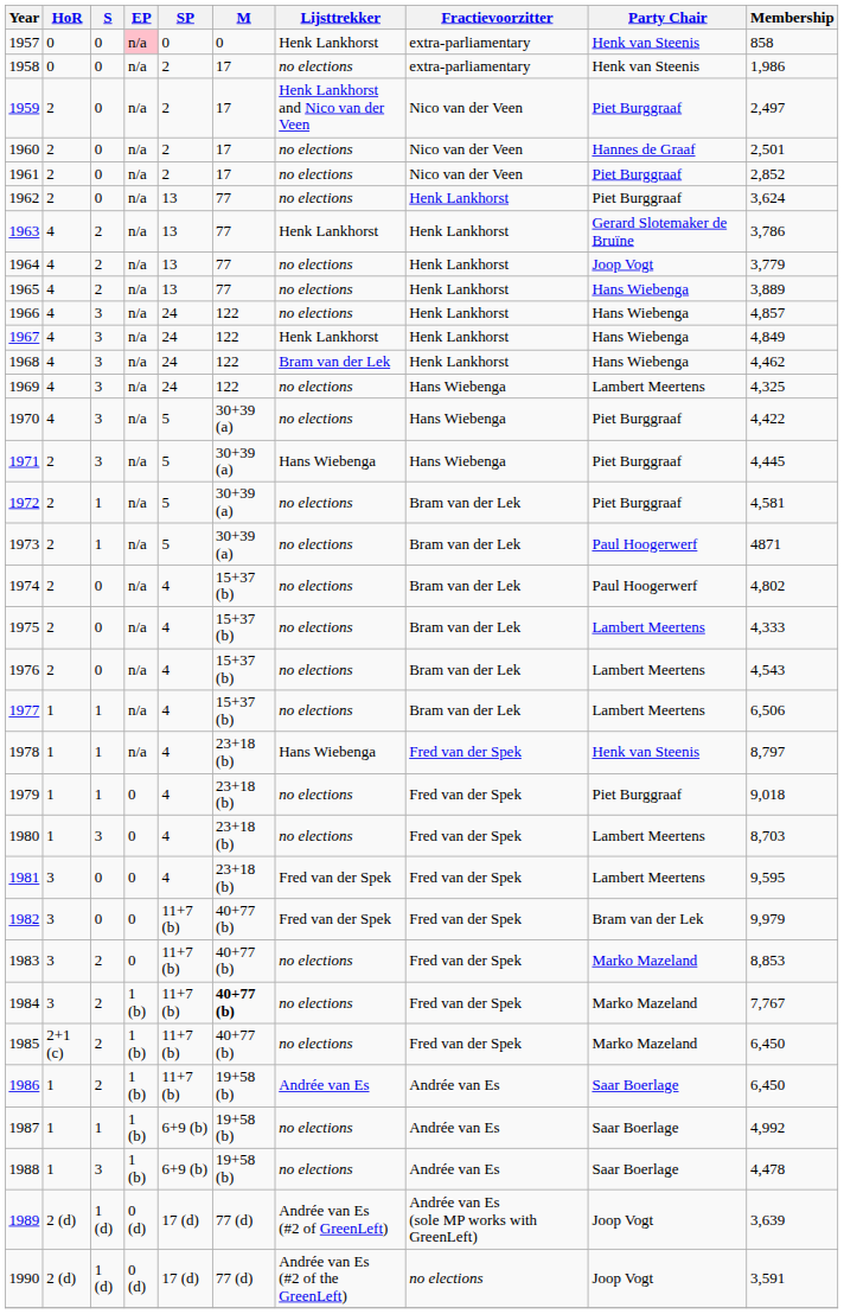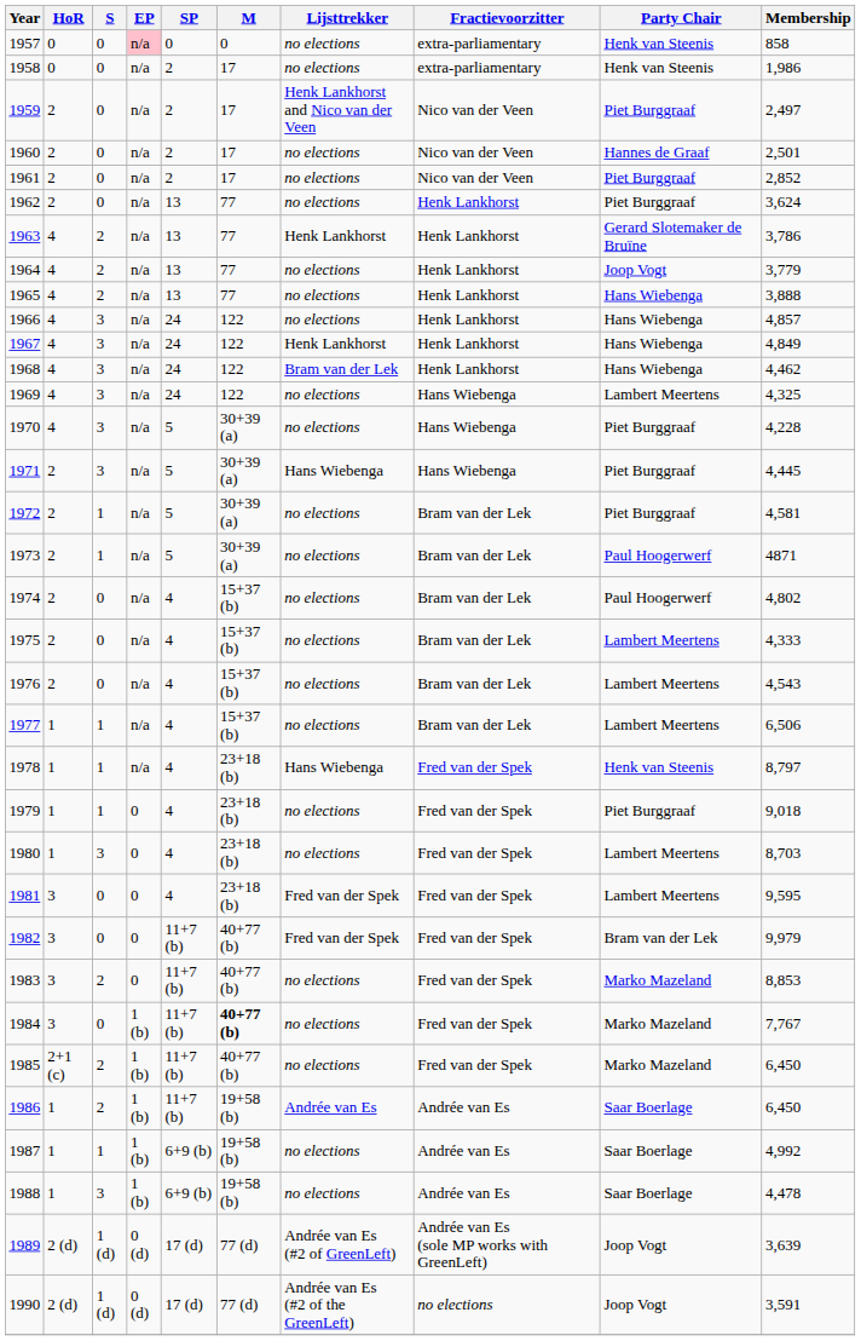 <table class="wikitable">
 <tr>
 <th>Year</th>
 <th><a href='#'>HoR</a></th>
 <th><a href='#'>S</a></th>
 <th><a href='#'>EP</a></th>
 <th><a href='#'>SP</a></th>
 <th><a href='#'>M</a></th>
 <th><a href='#'>Lijsttrekker</a></th>
 <th><a href='#'>Fractievoorzitter</a></th>
 <th><a href='#'>Party Chair</a></th>
 <th>Membership</th>
 </tr>
 <tr>
 <td>1957</td>
 <td>0</td>
 <td>0</td>
 <td style="background: pink;">n/a</td>
 <td>0</td>
 <td>0</td>
-<td>Henk Lankhorst</td>
+<td><em>no elections</em></td>
 <td>extra-parliamentary</td>
 <td><a href='#'>Henk van Steenis</a></td>
 <td>858</td>
 </tr>
 <tr>
 <td>1958</td>
 <td>0</td>
 <td>0</td>
 <td>n/a</td>
 <td>2</td>
 <td>17</td>
 <td><em>no elections</em></td>
 <td>extra-parliamentary</td>
 <td>Henk van Steenis</td>
 <td>1,986</td>
 </tr>
 <tr>
 <td><a href='#'>1959</a></td>
 <td>2</td>
 <td>0</td>
 <td>n/a</td>
 <td>2</td>
 <td>17</td>
 <td><a href='#'>Henk Lankhorst</a> <br> and <a href='#'>Nico van der Veen</a></td>
 <td>Nico van der Veen</td>
 <td><a href='#'>Piet Burggraaf</a></td>
 <td>2,497</td>
 </tr>
 <tr>
 <td>1960</td>
 <td>2</td>
 <td>0</td>
 <td>n/a</td>
 <td>2</td>
 <td>17</td>
 <td><em>no elections</em></td>
 <td>Nico van der Veen</td>
 <td><a href='#'>Hannes de Graaf</a></td>
 <td>2,501</td>
 </tr>
 <tr>
 <td>1961</td>
 <td>2</td>
 <td>0</td>
 <td>n/a</td>
 <td>2</td>
 <td>17</td>
 <td><em>no elections</em></td>
 <td>Nico van der Veen</td>
 <td><a href='#'>Piet Burggraaf</a></td>
 <td>2,852</td>
 </tr>
 <tr>
 <td>1962</td>
 <td>2</td>
 <td>0</td>
 <td>n/a</td>
 <td>13</td>
 <td>77</td>
 <td><em>no elections</em></td>
 <td><a href='#'>Henk Lankhorst</a></td>
 <td>Piet Burggraaf</td>
 <td>3,624</td>
 </tr>
 <tr>
 <td><a href='#'>1963</a></td>
 <td>4</td>
 <td>2</td>
 <td>n/a</td>
 <td>13</td>
 <td>77</td>
 <td>Henk Lankhorst</td>
 <td>Henk Lankhorst</td>
 <td><a href='#'>Gerard Slotemaker de Bruïne</a></td>
 <td>3,786</td>
 </tr>
 <tr>
 <td>1964</td>
 <td>4</td>
 <td>2</td>
 <td>n/a</td>
 <td>13</td>
 <td>77</td>
 <td><em>no elections</em></td>
 <td>Henk Lankhorst</td>
 <td><a href='#'>Joop Vogt</a></td>
 <td>3,779</td>
 </tr>
 <tr>
 <td>1965</td>
 <td>4</td>
 <td>2</td>
 <td>n/a</td>
 <td>13</td>
 <td>77</td>
 <td><em>no elections</em></td>
 <td>Henk Lankhorst</td>
 <td><a href='#'>Hans Wiebenga</a></td>
-<td>3,889</td>
+<td>3,888</td>
 </tr>
 <tr>
 <td>1966</td>
 <td>4</td>
 <td>3</td>
 <td>n/a</td>
 <td>24</td>
 <td>122</td>
 <td><em>no elections</em></td>
 <td>Henk Lankhorst</td>
 <td>Hans Wiebenga</td>
 <td>4,857</td>
 </tr>
 <tr>
 <td><a href='#'>1967</a></td>
 <td>4</td>
 <td>3</td>
 <td>n/a</td>
 <td>24</td>
 <td>122</td>
 <td>Henk Lankhorst</td>
 <td>Henk Lankhorst</td>
 <td>Hans Wiebenga</td>
 <td>4,849</td>
 </tr>
 <tr>
 <td>1968</td>
 <td>4</td>
 <td>3</td>
 <td>n/a</td>
 <td>24</td>
 <td>122</td>
 <td><a href='#'>Bram van der Lek</a></td>
 <td>Henk Lankhorst</td>
 <td>Hans Wiebenga</td>
 <td>4,462</td>
 </tr>
 <tr>
 <td>1969</td>
 <td>4</td>
 <td>3</td>
 <td>n/a</td>
 <td>24</td>
 <td>122</td>
 <td><em>no elections</em></td>
 <td>Hans Wiebenga</td>
 <td>Lambert Meertens</td>
 <td>4,325</td>
 </tr>
 <tr>
 <td>1970</td>
 <td>4</td>
 <td>3</td>
 <td>n/a</td>
 <td>5</td>
 <td>30+39 (a)</td>
 <td><em>no elections</em></td>
 <td>Hans Wiebenga</td>
 <td>Piet Burggraaf</td>
-<td>4,422</td>
+<td>4,228</td>
 </tr>
 <tr>
 <td><a href='#'>1971</a></td>
 <td>2</td>
 <td>3</td>
 <td>n/a</td>
 <td>5</td>
 <td>30+39 (a)</td>
 <td>Hans Wiebenga</td>
 <td>Hans Wiebenga</td>
 <td>Piet Burggraaf</td>
 <td>4,445</td>
 </tr>
 <tr>
 <td><a href='#'>1972</a></td>
 <td>2</td>
 <td>1</td>
 <td>n/a</td>
 <td>5</td>
 <td>30+39 (a)</td>
 <td><em>no elections</em></td>
 <td>Bram van der Lek</td>
 <td>Piet Burggraaf</td>
 <td>4,581</td>
 </tr>
 <tr>
 <td>1973</td>
 <td>2</td>
 <td>1</td>
 <td>n/a</td>
 <td>5</td>
 <td>30+39 (a)</td>
 <td><em>no elections</em></td>
 <td>Bram van der Lek</td>
 <td><a href='#'>Paul Hoogerwerf</a></td>
 <td>4871</td>
 </tr>
 <tr>
 <td>1974</td>
 <td>2</td>
 <td>0</td>
 <td>n/a</td>
 <td>4</td>
 <td>15+37 (b)</td>
 <td><em>no elections</em></td>
 <td>Bram van der Lek</td>
 <td>Paul Hoogerwerf</td>
 <td>4,802</td>
 </tr>
 <tr>
 <td>1975</td>
 <td>2</td>
 <td>0</td>
 <td>n/a</td>
 <td>4</td>
 <td>15+37 (b)</td>
 <td><em>no elections</em></td>
 <td>Bram van der Lek</td>
 <td><a href='#'>Lambert Meertens</a></td>
 <td>4,333</td>
 </tr>
 <tr>
 <td>1976</td>
 <td>2</td>
 <td>0</td>
 <td>n/a</td>
 <td>4</td>
 <td>15+37 (b)</td>
 <td><em>no elections</em></td>
 <td>Bram van der Lek</td>
 <td>Lambert Meertens</td>
 <td>4,543</td>
 </tr>
 <tr>
 <td><a href='#'>1977</a></td>
 <td>1</td>
 <td>1</td>
 <td>n/a</td>
 <td>4</td>
 <td>15+37 (b)</td>
 <td><em>no elections</em></td>
 <td>Bram van der Lek</td>
 <td>Lambert Meertens</td>
 <td>6,506</td>
 </tr>
 <tr>
 <td>1978</td>
 <td>1</td>
 <td>1</td>
 <td>n/a</td>
 <td>4</td>
 <td>23+18 (b)</td>
 <td>Hans Wiebenga</td>
 <td><a href='#'>Fred van der Spek</a></td>
 <td><a href='#'>Henk van Steenis</a></td>
 <td>8,797</td>
 </tr>
 <tr>
 <td>1979</td>
 <td>1</td>
 <td>1</td>
 <td>0</td>
 <td>4</td>
 <td>23+18 (b)</td>
 <td><em>no elections</em></td>
 <td>Fred van der Spek</td>
 <td>Piet Burggraaf</td>
 <td>9,018</td>
 </tr>
 <tr>
 <td>1980</td>
 <td>1</td>
 <td>3</td>
 <td>0</td>
 <td>4</td>
 <td>23+18 (b)</td>
 <td><em>no elections</em></td>
 <td>Fred van der Spek</td>
 <td>Lambert Meertens</td>
 <td>8,703</td>
 </tr>
 <tr>
 <td><a href='#'>1981</a></td>
 <td>3</td>
 <td>0</td>
 <td>0</td>
 <td>4</td>
 <td>23+18 (b)</td>
 <td>Fred van der Spek</td>
 <td>Fred van der Spek</td>
 <td>Lambert Meertens</td>
 <td>9,595</td>
 </tr>
 <tr>
 <td><a href='#'>1982</a></td>
 <td>3</td>
 <td>0</td>
 <td>0</td>
 <td>11+7 (b)</td>
 <td>40+77 (b)</td>
 <td>Fred van der Spek</td>
 <td>Fred van der Spek</td>
 <td>Bram van der Lek</td>
 <td>9,979</td>
 </tr>
 <tr>
 <td>1983</td>
 <td>3</td>
 <td>2</td>
 <td>0</td>
 <td>11+7 (b)</td>
 <td>40+77 (b)</td>
 <td><em>no elections</em></td>
 <td>Fred van der Spek</td>
 <td><a href='#'>Marko Mazeland</a></td>
 <td>8,853</td>
 </tr>
 <tr>
 <td>1984</td>
 <td>3</td>
-<td>2</td>
+<td>0</td>
 <td>1 (b)</td>
 <td>11+7 (b)</td>
 <td><strong>40+77 (b)</strong></td>
 <td><em>no elections</em></td>
 <td>Fred van der Spek</td>
 <td>Marko Mazeland</td>
 <td>7,767</td>
 </tr>
 <tr>
 <td>1985</td>
 <td>2+1 (c)</td>
 <td>2</td>
 <td>1 (b)</td>
 <td>11+7 (b)</td>
 <td>40+77 (b)</td>
 <td><em>no elections</em></td>
 <td>Fred van der Spek</td>
 <td>Marko Mazeland</td>
 <td>6,450</td>
 </tr>
 <tr>
 <td><a href='#'>1986</a></td>
 <td>1</td>
 <td>2</td>
 <td>1 (b)</td>
 <td>11+7 (b)</td>
 <td>19+58 (b)</td>
 <td><a href='#'>Andrée van Es</a></td>
 <td>Andrée van Es</td>
 <td><a href='#'>Saar Boerlage</a></td>
 <td>6,450</td>
 </tr>
 <tr>
 <td>1987</td>
 <td>1</td>
 <td>1</td>
 <td>1 (b)</td>
 <td>6+9 (b)</td>
 <td>19+58 (b)</td>
 <td><em>no elections</em></td>
 <td>Andrée van Es</td>
 <td>Saar Boerlage</td>
 <td>4,992</td>
 </tr>
 <tr>
 <td>1988</td>
 <td>1</td>
 <td>3</td>
 <td>1 (b)</td>
 <td>6+9 (b)</td>
 <td>19+58 (b)</td>
 <td><em>no elections</em></td>
 <td>Andrée van Es</td>
 <td>Saar Boerlage</td>
 <td>4,478</td>
 </tr>
 <tr>
 <td><a href='#'>1989</a></td>
 <td>2 (d)</td>
 <td>1 (d)</td>
 <td>0 (d)</td>
 <td>17 (d)</td>
 <td>77 (d)</td>
 <td>Andrée van Es<br>(#2 of <a href='#'>GreenLeft</a>)</td>
 <td>Andrée van Es<br>(sole MP works with GreenLeft)</td>
 <td>Joop Vogt</td>
 <td>3,639</td>
 </tr>
 <tr>
 <td>1990</td>
 <td>2 (d)</td>
 <td>1 (d)</td>
 <td>0 (d)</td>
 <td>17 (d)</td>
 <td>77 (d)</td>
 <td>Andrée van Es<br>(#2 of the <a href='#'>GreenLeft</a>)</td>
 <td><em>no elections</em></td>
 <td>Joop Vogt</td>
 <td>3,591</td>
 </tr>
 <tr>
 </tr>
 </table>
